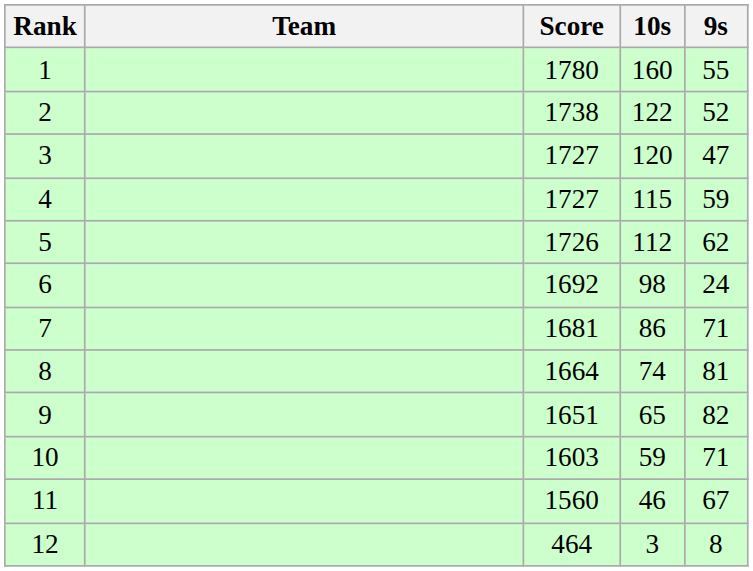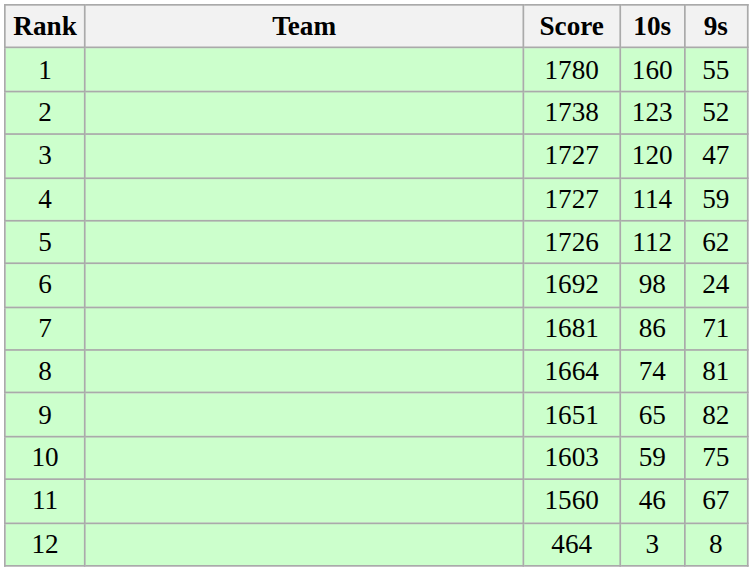 <table class=wikitable style="text-align:center">
 <tr>
 <th width=40>Rank</th>
 <th width=250>Team</th>
 <th width=50>Score</th>
 <th width=30>10s</th>
 <th width=30>9s</th>
 </tr>
 <tr bgcolor="ccffcc">
 <td>1</td>
 <td align=left></td>
 <td>1780</td>
 <td>160</td>
 <td>55</td>
 </tr>
 <tr bgcolor="ccffcc">
 <td>2</td>
 <td align=left></td>
 <td>1738</td>
-<td>122</td>
+<td>123</td>
 <td>52</td>
 </tr>
 <tr bgcolor="ccffcc">
 <td>3</td>
 <td align=left></td>
 <td>1727</td>
 <td>120</td>
 <td>47</td>
 </tr>
 <tr bgcolor="ccffcc">
 <td>4</td>
 <td align=left></td>
 <td>1727</td>
-<td>115</td>
+<td>114</td>
 <td>59</td>
 </tr>
 <tr bgcolor="ccffcc">
 <td>5</td>
 <td align=left></td>
 <td>1726</td>
 <td>112</td>
 <td>62</td>
 </tr>
 <tr bgcolor="ccffcc">
 <td>6</td>
 <td align=left></td>
 <td>1692</td>
 <td>98</td>
 <td>24</td>
 </tr>
 <tr bgcolor="ccffcc">
 <td>7</td>
 <td align=left></td>
 <td>1681</td>
 <td>86</td>
 <td>71</td>
 </tr>
 <tr bgcolor="ccffcc">
 <td>8</td>
 <td align=left></td>
 <td>1664</td>
 <td>74</td>
 <td>81</td>
 </tr>
 <tr bgcolor="ccffcc">
 <td>9</td>
 <td align=left></td>
 <td>1651</td>
 <td>65</td>
 <td>82</td>
 </tr>
 <tr bgcolor="ccffcc">
 <td>10</td>
 <td align=left></td>
 <td>1603</td>
 <td>59</td>
-<td>71</td>
+<td>75</td>
 </tr>
 <tr bgcolor="ccffcc">
 <td>11</td>
 <td align=left></td>
 <td>1560</td>
 <td>46</td>
 <td>67</td>
 </tr>
 <tr bgcolor="ccffcc">
 <td>12</td>
 <td align=left></td>
 <td>464</td>
 <td>3</td>
 <td>8</td>
 </tr>
 </table>
